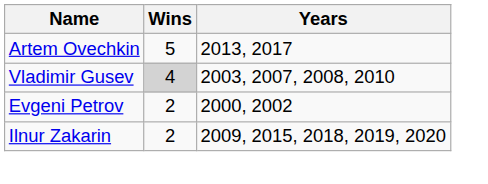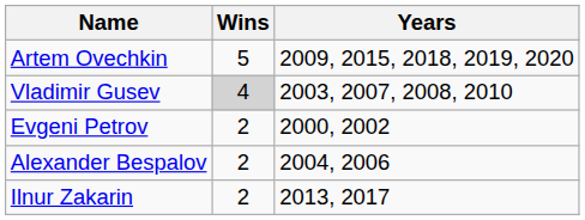 <table class="wikitable">
 <tr>
 <th>Name</th>
 <th>Wins</th>
 <th>Years</th>
 </tr>
 <tr>
 <td><a href='#'>Artem Ovechkin</a></td>
 <td align=center>5</td>
-<td>2013, 2017</td>
+<td>2009, 2015, 2018, 2019, 2020</td>
 </tr>
 <tr>
 <td><a href='#'>Vladimir Gusev</a></td>
 <td align=center style="background: lightgrey;">4</td>
 <td>2003, 2007, 2008, 2010</td>
 </tr>
 <tr>
 <td><a href='#'>Evgeni Petrov</a></td>
 <td align=center>2</td>
 <td>2000, 2002</td>
 </tr>
 <tr>
+<td><a href='#'>Alexander Bespalov</a></td>
+<td align=center>2</td>
+<td>2004, 2006</td>
+</tr>
+<tr>
 <td><a href='#'>Ilnur Zakarin</a></td>
 <td align=center>2</td>
-<td>2009, 2015, 2018, 2019, 2020</td>
+<td>2013, 2017</td>
 </tr>
 </table>
